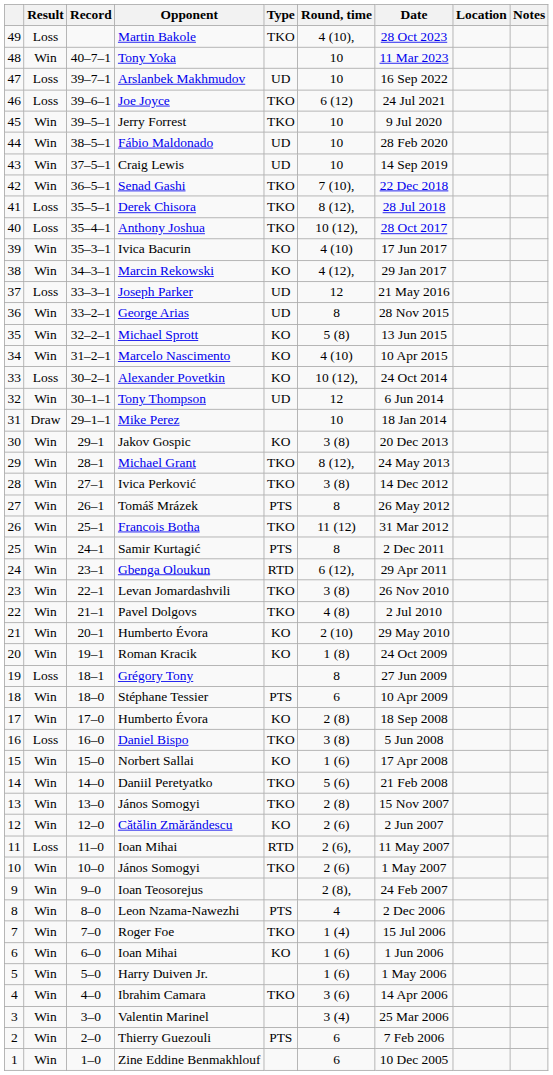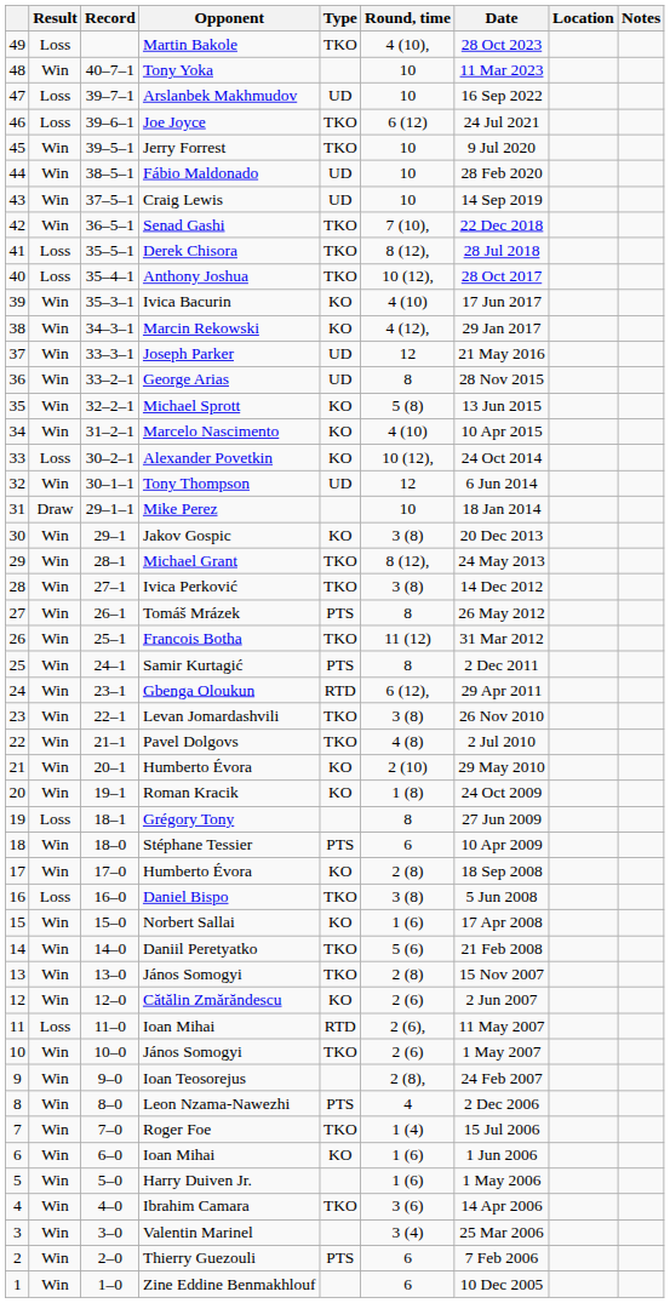 <table class="wikitable" style="text-align:center">
 <tr>
 <th></th>
 <th>Result</th>
 <th>Record</th>
 <th>Opponent</th>
 <th>Type</th>
 <th>Round, time</th>
 <th>Date</th>
 <th>Location</th>
 <th>Notes</th>
 </tr>
 <tr>
 <td>49</td>
 <td>Loss</td>
 <td></td>
 <td style="text-align:left;"><a href='#'>Martin Bakole</a></td>
 <td>TKO</td>
 <td>4 (10), </td>
 <td><a href='#'>28 Oct 2023</a></td>
 <td align=left></td>
 <td></td>
 </tr>
 <tr>
 <td>48</td>
 <td>Win</td>
 <td>40–7–1</td>
 <td style="text-align:left;"><a href='#'>Tony Yoka</a></td>
 <td></td>
 <td>10</td>
 <td><a href='#'>11 Mar 2023</a></td>
 <td style="text-align:left;"></td>
 <td></td>
 </tr>
 <tr>
 <td>47</td>
 <td>Loss</td>
 <td>39–7–1</td>
 <td style="text-align:left;"><a href='#'>Arslanbek Makhmudov</a></td>
 <td>UD</td>
 <td>10</td>
 <td>16 Sep 2022</td>
 <td style="text-align:left;"></td>
 <td style="text-align:left;"></td>
 </tr>
 <tr>
 <td>46</td>
 <td>Loss</td>
 <td>39–6–1</td>
 <td style="text-align:left;"><a href='#'>Joe Joyce</a></td>
 <td>TKO</td>
 <td>6 (12) </td>
 <td>24 Jul 2021</td>
 <td style="text-align:left;"></td>
 <td style="text-align:left;"></td>
 </tr>
 <tr>
 <td>45</td>
 <td>Win</td>
 <td>39–5–1</td>
 <td style="text-align:left;">Jerry Forrest</td>
 <td>TKO</td>
 <td>10</td>
 <td>9 Jul 2020</td>
 <td style="text-align:left;"></td>
 <td></td>
 </tr>
 <tr>
 <td>44</td>
 <td>Win</td>
 <td>38–5–1</td>
 <td style="text-align:left;"><a href='#'>Fábio Maldonado</a></td>
 <td>UD</td>
 <td>10</td>
 <td>28 Feb 2020</td>
 <td style="text-align:left;"></td>
 <td></td>
 </tr>
 <tr>
 <td>43</td>
 <td>Win</td>
 <td>37–5–1</td>
 <td style="text-align:left;">Craig Lewis</td>
 <td>UD</td>
 <td>10</td>
 <td>14 Sep 2019</td>
 <td style="text-align:left;"></td>
 <td></td>
 </tr>
 <tr>
 <td>42</td>
 <td>Win</td>
 <td>36–5–1</td>
 <td style="text-align:left;"><a href='#'>Senad Gashi</a></td>
 <td>TKO</td>
 <td>7 (10), </td>
 <td><a href='#'>22 Dec 2018</a></td>
 <td style="text-align:left;"></td>
 <td></td>
 </tr>
 <tr>
 <td>41</td>
 <td>Loss</td>
 <td>35–5–1</td>
 <td style="text-align:left;"><a href='#'>Derek Chisora</a></td>
 <td>TKO</td>
 <td>8 (12), </td>
 <td><a href='#'>28 Jul 2018</a></td>
 <td style="text-align:left;"></td>
 <td style="text-align:left;"></td>
 </tr>
 <tr>
 <td>40</td>
 <td>Loss</td>
 <td>35–4–1</td>
 <td style="text-align:left;"><a href='#'>Anthony Joshua</a></td>
 <td>TKO</td>
 <td>10 (12), </td>
 <td><a href='#'>28 Oct 2017</a></td>
 <td style="text-align:left;"></td>
 <td style="text-align:left;"></td>
 </tr>
 <tr>
 <td>39</td>
 <td>Win</td>
 <td>35–3–1</td>
 <td style="text-align:left;">Ivica Bacurin</td>
 <td>KO</td>
 <td>4 (10)</td>
 <td>17 Jun 2017</td>
 <td style="text-align:left;"></td>
 <td></td>
 </tr>
 <tr>
 <td>38</td>
 <td>Win</td>
 <td>34–3–1</td>
 <td style="text-align:left;"><a href='#'>Marcin Rekowski</a></td>
 <td>KO</td>
 <td>4 (12), </td>
 <td>29 Jan 2017</td>
 <td style="text-align:left;"></td>
 <td style="text-align:left;"></td>
 </tr>
 <tr>
 <td>37</td>
-<td>Loss</td>
+<td>Win</td>
 <td>33–3–1</td>
 <td style="text-align:left;"><a href='#'>Joseph Parker</a></td>
 <td>UD</td>
 <td>12</td>
 <td>21 May 2016</td>
 <td style="text-align:left;"></td>
 <td></td>
 </tr>
 <tr>
 <td>36</td>
 <td>Win</td>
 <td>33–2–1</td>
 <td style="text-align:left;"><a href='#'>George Arias</a></td>
 <td>UD</td>
 <td>8</td>
 <td>28 Nov 2015</td>
 <td style="text-align:left;"></td>
 <td></td>
 </tr>
 <tr>
 <td>35</td>
 <td>Win</td>
 <td>32–2–1</td>
 <td style="text-align:left;"><a href='#'>Michael Sprott</a></td>
 <td>KO</td>
 <td>5 (8)</td>
 <td>13 Jun 2015</td>
 <td style="text-align:left;"></td>
 <td></td>
 </tr>
 <tr>
 <td>34</td>
 <td>Win</td>
 <td>31–2–1</td>
 <td style="text-align:left;"><a href='#'>Marcelo Nascimento</a></td>
 <td>KO</td>
 <td>4 (10)</td>
 <td>10 Apr 2015</td>
 <td style="text-align:left;"></td>
 <td></td>
 </tr>
 <tr>
 <td>33</td>
 <td>Loss</td>
 <td>30–2–1</td>
 <td style="text-align:left;"><a href='#'>Alexander Povetkin</a></td>
 <td>KO</td>
 <td>10 (12), </td>
 <td>24 Oct 2014</td>
 <td style="text-align:left;"></td>
 <td style="text-align:left;"></td>
 </tr>
 <tr>
 <td>32</td>
 <td>Win</td>
 <td>30–1–1</td>
 <td style="text-align:left;"><a href='#'>Tony Thompson</a></td>
 <td>UD</td>
 <td>12</td>
 <td>6 Jun 2014</td>
 <td style="text-align:left;"></td>
 <td style="text-align:left;"></td>
 </tr>
 <tr>
 <td>31</td>
 <td>Draw</td>
 <td>29–1–1</td>
 <td style="text-align:left;"><a href='#'>Mike Perez</a></td>
 <td></td>
 <td>10</td>
 <td>18 Jan 2014</td>
 <td style="text-align:left;"></td>
 <td style="text-align:left;"></td>
 </tr>
 <tr>
 <td>30</td>
 <td>Win</td>
 <td>29–1</td>
 <td style="text-align:left;">Jakov Gospic</td>
 <td>KO</td>
 <td>3 (8)</td>
 <td>20 Dec 2013</td>
 <td style="text-align:left;"></td>
 <td></td>
 </tr>
 <tr>
 <td>29</td>
 <td>Win</td>
 <td>28–1</td>
 <td style="text-align:left;"><a href='#'>Michael Grant</a></td>
 <td>TKO</td>
 <td>8 (12), </td>
 <td>24 May 2013</td>
 <td style="text-align:left;"></td>
 <td style="text-align:left;"></td>
 </tr>
 <tr>
 <td>28</td>
 <td>Win</td>
 <td>27–1</td>
 <td style="text-align:left;">Ivica Perković</td>
 <td>TKO</td>
 <td>3 (8)</td>
 <td>14 Dec 2012</td>
 <td style="text-align:left;"></td>
 <td></td>
 </tr>
 <tr>
 <td>27</td>
 <td>Win</td>
 <td>26–1</td>
 <td style="text-align:left;">Tomáš Mrázek</td>
 <td>PTS</td>
 <td>8</td>
 <td>26 May 2012</td>
 <td style="text-align:left;"></td>
 <td></td>
 </tr>
 <tr>
 <td>26</td>
 <td>Win</td>
 <td>25–1</td>
 <td style="text-align:left;"><a href='#'>Francois Botha</a></td>
 <td>TKO</td>
 <td>11 (12)</td>
 <td>31 Mar 2012</td>
 <td style="text-align:left;"></td>
 <td style="text-align:left;"></td>
 </tr>
 <tr>
 <td>25</td>
 <td>Win</td>
 <td>24–1</td>
 <td style="text-align:left;">Samir Kurtagić</td>
 <td>PTS</td>
 <td>8</td>
 <td>2 Dec 2011</td>
 <td style="text-align:left;"></td>
 <td></td>
 </tr>
 <tr>
 <td>24</td>
 <td>Win</td>
 <td>23–1</td>
 <td style="text-align:left;"><a href='#'>Gbenga Oloukun</a></td>
 <td>RTD</td>
 <td>6 (12), </td>
 <td>29 Apr 2011</td>
 <td style="text-align:left;"></td>
 <td style="text-align:left;"></td>
 </tr>
 <tr>
 <td>23</td>
 <td>Win</td>
 <td>22–1</td>
 <td style="text-align:left;">Levan Jomardashvili</td>
 <td>TKO</td>
 <td>3 (8)</td>
 <td>26 Nov 2010</td>
 <td style="text-align:left;"></td>
 <td></td>
 </tr>
 <tr>
 <td>22</td>
 <td>Win</td>
 <td>21–1</td>
 <td style="text-align:left;">Pavel Dolgovs</td>
 <td>TKO</td>
 <td>4 (8)</td>
 <td>2 Jul 2010</td>
 <td style="text-align:left;"></td>
 <td></td>
 </tr>
 <tr>
 <td>21</td>
 <td>Win</td>
 <td>20–1</td>
 <td style="text-align:left;">Humberto Évora</td>
 <td>KO</td>
 <td>2 (10)</td>
 <td>29 May 2010</td>
 <td style="text-align:left;"></td>
 <td></td>
 </tr>
 <tr>
 <td>20</td>
 <td>Win</td>
 <td>19–1</td>
 <td style="text-align:left;">Roman Kracik</td>
 <td>KO</td>
 <td>1 (8)</td>
 <td>24 Oct 2009</td>
 <td style="text-align:left;"></td>
 <td></td>
 </tr>
 <tr>
 <td>19</td>
 <td>Loss</td>
 <td>18–1</td>
 <td style="text-align:left;"><a href='#'>Grégory Tony</a></td>
 <td></td>
 <td>8</td>
 <td>27 Jun 2009</td>
 <td style="text-align:left;"></td>
 <td></td>
 </tr>
 <tr>
 <td>18</td>
 <td>Win</td>
 <td>18–0</td>
 <td style="text-align:left;">Stéphane Tessier</td>
 <td>PTS</td>
 <td>6</td>
 <td>10 Apr 2009</td>
 <td style="text-align:left;"></td>
 <td></td>
 </tr>
 <tr>
 <td>17</td>
 <td>Win</td>
 <td>17–0</td>
 <td style="text-align:left;">Humberto Évora</td>
 <td>KO</td>
 <td>2 (8)</td>
 <td>18 Sep 2008</td>
 <td style="text-align:left;"></td>
 <td></td>
 </tr>
 <tr>
 <td>16</td>
 <td>Loss</td>
 <td>16–0</td>
 <td style="text-align:left;"><a href='#'>Daniel Bispo</a></td>
 <td>TKO</td>
 <td>3 (8)</td>
 <td>5 Jun 2008</td>
 <td style="text-align:left;"></td>
 <td></td>
 </tr>
 <tr>
 <td>15</td>
 <td>Win</td>
 <td>15–0</td>
 <td style="text-align:left;">Norbert Sallai</td>
 <td>KO</td>
 <td>1 (6)</td>
 <td>17 Apr 2008</td>
 <td style="text-align:left;"></td>
 <td></td>
 </tr>
 <tr>
 <td>14</td>
 <td>Win</td>
 <td>14–0</td>
 <td style="text-align:left;">Daniil Peretyatko</td>
 <td>TKO</td>
 <td>5 (6)</td>
 <td>21 Feb 2008</td>
 <td style="text-align:left;"></td>
 <td></td>
 </tr>
 <tr>
 <td>13</td>
 <td>Win</td>
 <td>13–0</td>
 <td style="text-align:left;">János Somogyi</td>
 <td>TKO</td>
 <td>2 (8)</td>
 <td>15 Nov 2007</td>
 <td style="text-align:left;"></td>
 <td></td>
 </tr>
 <tr>
 <td>12</td>
 <td>Win</td>
 <td>12–0</td>
 <td style="text-align:left;"><a href='#'>Cătălin Zmărăndescu</a></td>
 <td>KO</td>
 <td>2 (6)</td>
 <td>2 Jun 2007</td>
 <td style="text-align:left;"></td>
 <td></td>
 </tr>
 <tr>
 <td>11</td>
 <td>Loss</td>
 <td>11–0</td>
 <td style="text-align:left;">Ioan Mihai</td>
 <td>RTD</td>
 <td>2 (6), </td>
 <td>11 May 2007</td>
 <td style="text-align:left;"></td>
 <td></td>
 </tr>
 <tr>
 <td>10</td>
 <td>Win</td>
 <td>10–0</td>
 <td style="text-align:left;">János Somogyi</td>
 <td>TKO</td>
 <td>2 (6)</td>
 <td>1 May 2007</td>
 <td style="text-align:left;"></td>
 <td></td>
 </tr>
 <tr>
 <td>9</td>
 <td>Win</td>
 <td>9–0</td>
 <td style="text-align:left;">Ioan Teosorejus</td>
 <td></td>
 <td>2 (8), </td>
 <td>24 Feb 2007</td>
 <td style="text-align:left;"></td>
 <td></td>
 </tr>
 <tr>
 <td>8</td>
 <td>Win</td>
 <td>8–0</td>
 <td style="text-align:left;">Leon Nzama-Nawezhi</td>
 <td>PTS</td>
 <td>4</td>
 <td>2 Dec 2006</td>
 <td style="text-align:left;"></td>
 <td></td>
 </tr>
 <tr>
 <td>7</td>
 <td>Win</td>
 <td>7–0</td>
 <td style="text-align:left;">Roger Foe</td>
 <td>TKO</td>
 <td>1 (4)</td>
 <td>15 Jul 2006</td>
 <td style="text-align:left;"></td>
 <td></td>
 </tr>
 <tr>
 <td>6</td>
 <td>Win</td>
 <td>6–0</td>
 <td style="text-align:left;">Ioan Mihai</td>
 <td>KO</td>
 <td>1 (6)</td>
 <td>1 Jun 2006</td>
 <td style="text-align:left;"></td>
 <td></td>
 </tr>
 <tr>
 <td>5</td>
 <td>Win</td>
 <td>5–0</td>
 <td style="text-align:left;">Harry Duiven Jr.</td>
 <td></td>
 <td>1 (6)</td>
 <td>1 May 2006</td>
 <td style="text-align:left;"></td>
 <td></td>
 </tr>
 <tr>
 <td>4</td>
 <td>Win</td>
 <td>4–0</td>
 <td style="text-align:left;">Ibrahim Camara</td>
 <td>TKO</td>
 <td>3 (6)</td>
 <td>14 Apr 2006</td>
 <td style="text-align:left;"></td>
 <td></td>
 </tr>
 <tr>
 <td>3</td>
 <td>Win</td>
 <td>3–0</td>
 <td style="text-align:left;">Valentin Marinel</td>
 <td></td>
 <td>3 (4)</td>
 <td>25 Mar 2006</td>
 <td style="text-align:left;"></td>
 <td></td>
 </tr>
 <tr>
 <td>2</td>
 <td>Win</td>
 <td>2–0</td>
 <td style="text-align:left;">Thierry Guezouli</td>
 <td>PTS</td>
 <td>6</td>
 <td>7 Feb 2006</td>
 <td style="text-align:left;"></td>
 <td></td>
 </tr>
 <tr>
 <td>1</td>
 <td>Win</td>
 <td>1–0</td>
 <td style="text-align:left;">Zine Eddine Benmakhlouf</td>
 <td></td>
 <td>6</td>
 <td>10 Dec 2005</td>
 <td style="text-align:left;"></td>
 <td></td>
 </tr>
 </table>
